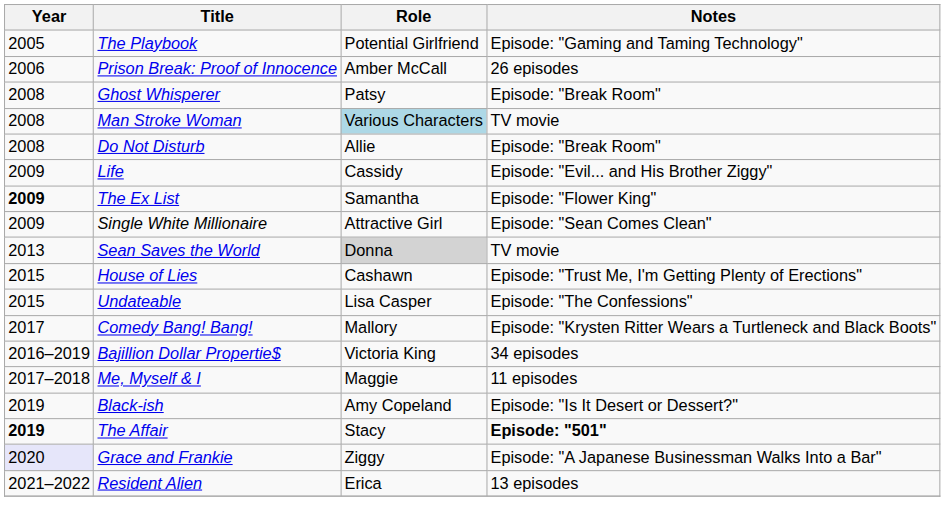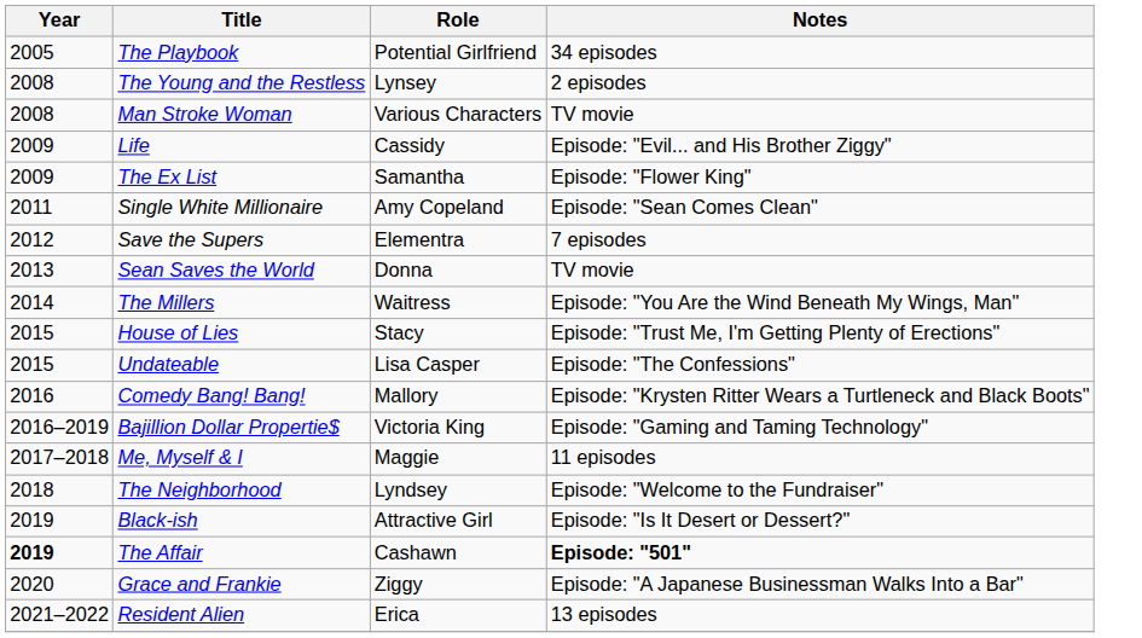 <table class="wikitable">
 <tr>
 <th>Year</th>
 <th>Title</th>
 <th>Role</th>
 <th>Notes</th>
 </tr>
 <tr>
 <td>2005</td>
 <td><em><a href='#'>The Playbook</a></em></td>
 <td>Potential Girlfriend</td>
-<td>Episode: "Gaming and Taming Technology"</td>
-</tr>
-<tr>
-<td>2006</td>
-<td><em><a href='#'>Prison Break: Proof of Innocence</a></em></td>
-<td>Amber McCall</td>
-<td>26 episodes</td>
+<td>34 episodes</td>
 </tr>
 <tr>
 <td>2008</td>
-<td><em><a href='#'>Ghost Whisperer</a></em></td>
-<td>Patsy</td>
-<td>Episode: "Break Room"</td>
+<td><em><a href='#'>The Young and the Restless</a></em></td>
+<td>Lynsey</td>
+<td>2 episodes</td>
 </tr>
 <tr>
 <td>2008</td>
 <td><em><a href='#'>Man Stroke Woman</a></em></td>
-<td style="background: lightblue;">Various Characters</td>
+<td>Various Characters</td>
 <td>TV movie</td>
-</tr>
-<tr>
-<td>2008</td>
-<td><em><a href='#'>Do Not Disturb</a></em></td>
-<td>Allie</td>
-<td>Episode: "Break Room"</td>
 </tr>
 <tr>
 <td>2009</td>
 <td><em><a href='#'>Life</a></em></td>
 <td>Cassidy</td>
 <td>Episode: "Evil... and His Brother Ziggy"</td>
 </tr>
 <tr>
-<td><strong>2009</strong></td>
+<td>2009</td>
 <td><em><a href='#'>The Ex List</a></em></td>
 <td>Samantha</td>
 <td>Episode: "Flower King"</td>
 </tr>
 <tr>
-<td>2009</td>
+<td>2011</td>
 <td><em>Single White Millionaire</em></td>
-<td>Attractive Girl</td>
+<td>Amy Copeland</td>
 <td>Episode: "Sean Comes Clean"</td>
+</tr>
+<tr>
+<td>2012</td>
+<td><em>Save the Supers</em></td>
+<td>Elementra</td>
+<td>7 episodes</td>
 </tr>
 <tr>
 <td>2013</td>
 <td><em><a href='#'>Sean Saves the World</a></em></td>
-<td style="background: lightgrey;">Donna</td>
+<td>Donna</td>
 <td>TV movie</td>
+</tr>
+<tr>
+<td>2014</td>
+<td><em><a href='#'>The Millers</a></em></td>
+<td>Waitress</td>
+<td>Episode: "You Are the Wind Beneath My Wings, Man"</td>
 </tr>
 <tr>
 <td>2015</td>
 <td><em><a href='#'>House of Lies</a></em></td>
-<td>Cashawn</td>
+<td>Stacy</td>
 <td>Episode: "Trust Me, I'm Getting Plenty of Erections"</td>
 </tr>
 <tr>
 <td>2015</td>
 <td><em><a href='#'>Undateable</a></em></td>
 <td>Lisa Casper</td>
 <td>Episode: "The Confessions"</td>
 </tr>
 <tr>
-<td>2017</td>
+<td>2016</td>
 <td><em><a href='#'>Comedy Bang! Bang!</a></em></td>
 <td>Mallory</td>
 <td>Episode: "Krysten Ritter Wears a Turtleneck and Black Boots"</td>
 </tr>
 <tr>
 <td>2016–2019</td>
 <td><em><a href='#'>Bajillion Dollar Propertie$</a></em></td>
 <td>Victoria King</td>
-<td>34 episodes</td>
+<td>Episode: "Gaming and Taming Technology"</td>
 </tr>
 <tr>
 <td>2017–2018</td>
 <td><a href='#'><em>Me, Myself & I</em></a></td>
 <td>Maggie</td>
 <td>11 episodes</td>
 </tr>
 <tr>
+<td>2018</td>
+<td><em><a href='#'>The Neighborhood</a></em></td>
+<td>Lyndsey</td>
+<td>Episode: "Welcome to the Fundraiser"</td>
+</tr>
+<tr>
 <td>2019</td>
 <td><em><a href='#'>Black-ish</a></em></td>
-<td>Amy Copeland</td>
+<td>Attractive Girl</td>
 <td>Episode: "Is It Desert or Dessert?"</td>
 </tr>
 <tr>
 <td><strong>2019</strong></td>
 <td><a href='#'><em>The Affair</em></a></td>
-<td>Stacy</td>
+<td>Cashawn</td>
 <td><strong>Episode: "501"</strong></td>
 </tr>
 <tr>
-<td style="background: lavender;">2020</td>
+<td>2020</td>
 <td><em><a href='#'>Grace and Frankie</a></em></td>
 <td>Ziggy</td>
 <td>Episode: "A Japanese Businessman Walks Into a Bar"</td>
 </tr>
 <tr>
 <td>2021–2022</td>
 <td><em><a href='#'>Resident Alien</a></em></td>
 <td>Erica</td>
 <td>13 episodes</td>
 </tr>
 <tr>
 </tr>
 </table>
